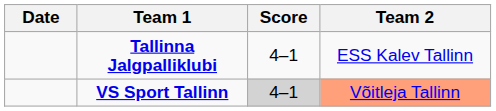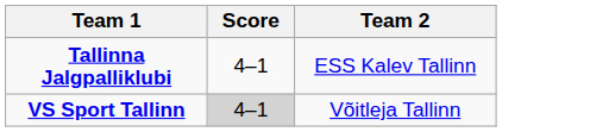 <table class="wikitable" style="text-align: center">
 <tr>
-<th width=60px>Date</th>
 <th width=150px>Team 1</th>
 <th width=60px>Score</th>
 <th width=150px>Team 2</th>
 </tr>
 <tr>
-<td></td>
 <td><strong><a href='#'>Tallinna Jalgpalliklubi</a></strong></td>
 <td>4–1</td>
 <td><a href='#'>ESS Kalev Tallinn</a></td>
 </tr>
 <tr>
-<td></td>
 <td><strong><a href='#'>VS Sport Tallinn</a></strong></td>
 <td style="background: lightgrey;">4–1</td>
-<td style="background: lightsalmon;"><a href='#'>Võitleja Tallinn</a></td>
+<td><a href='#'>Võitleja Tallinn</a></td>
 </tr>
 </table>
